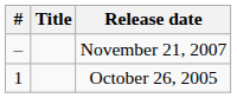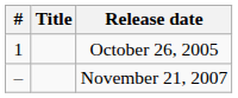 <table class="wikitable" style="text-align:center" cellpadding="2">
 <tr>
 <th width=15>#</th>
 <th>Title</th>
 <th>Release date</th>
 </tr>
 <tr>
+<td>1</td>
+<td></td>
+<td>October 26, 2005</td>
+</tr>
+<tr>
 <td>–</td>
 <td></td>
 <td>November 21, 2007</td>
 </tr>
-<tr>
-<td>1</td>
-<td></td>
-<td>October 26, 2005</td>
-</tr>
 </table>
